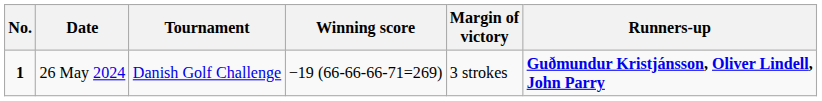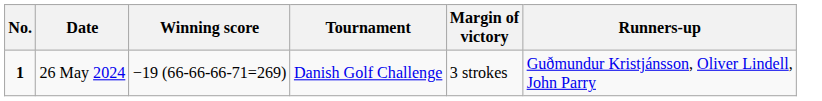 <table class="wikitable" style="font-size:95%;">
 <tr>
 <th>No.</th>
 <th>Date</th>
+<th>Winning score</th>
 <th>Tournament</th>
-<th>Winning score</th>
 <th>Margin of<br>victory</th>
 <th>Runners-up</th>
 </tr>
 <tr>
 <td align=center><strong>1</strong></td>
 <td align=right>26 May <a href='#'>2024</a></td>
+<td>−19 (66-66-66-71=269)</td>
 <td><a href='#'>Danish Golf Challenge</a></td>
-<td>−19 (66-66-66-71=269)</td>
 <td>3 strokes</td>
-<td><strong> <a href='#'>Guðmundur Kristjánsson</a>,  <a href='#'>Oliver Lindell</a>,<br> <a href='#'>John Parry</a></strong></td>
+<td> <a href='#'>Guðmundur Kristjánsson</a>,  <a href='#'>Oliver Lindell</a>,<br> <a href='#'>John Parry</a></td>
 </tr>
 </table>
